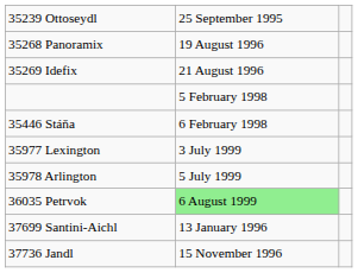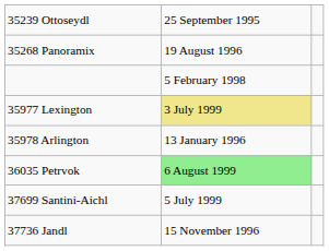 <table class="wikitable" style="font-size: 89%; float: left; width: 26em; margin-right: 1em; height: 280px">
 <tr>
 <td>35239 Ottoseydl</td>
 <td>25 September 1995</td>
 <td> </td>
 </tr>
 <tr>
 <td>35268 Panoramix</td>
 <td>19 August 1996</td>
 <td></td>
 </tr>
 <tr>
-<td>35269 Idefix</td>
-<td>21 August 1996</td>
-<td> </td>
-</tr>
-<tr>
 <td></td>
 <td>5 February 1998</td>
 <td> </td>
 </tr>
 <tr>
-<td>35446 Stáňa</td>
-<td>6 February 1998</td>
-<td> </td>
-</tr>
-<tr>
 <td>35977 Lexington</td>
-<td>3 July 1999</td>
+<td style="background: khaki;">3 July 1999</td>
 <td> </td>
 </tr>
 <tr>
 <td>35978 Arlington</td>
-<td>5 July 1999</td>
+<td>13 January 1996</td>
 <td> </td>
 </tr>
 <tr>
 <td>36035 Petrvok</td>
 <td style="background: lightgreen;">6 August 1999</td>
 <td> </td>
 </tr>
 <tr>
 <td>37699 Santini-Aichl</td>
-<td>13 January 1996</td>
+<td>5 July 1999</td>
 <td> </td>
 </tr>
 <tr>
 <td>37736 Jandl</td>
 <td>15 November 1996</td>
 <td> </td>
 </tr>
 </table>
